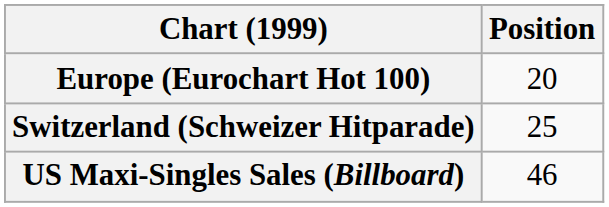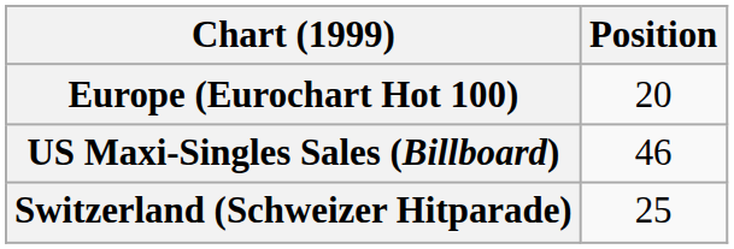 <table class="wikitable sortable plainrowheaders" style="text-align:center">
 <tr>
 <th>Chart (1999)</th>
 <th>Position</th>
 </tr>
 <tr>
 <th scope="row">Europe (Eurochart Hot 100)</th>
 <td>20</td>
 </tr>
 <tr>
+<th scope="row">US Maxi-Singles Sales (<em>Billboard</em>)</th>
+<td>46</td>
+</tr>
+<tr>
 <th scope="row">Switzerland (Schweizer Hitparade)</th>
 <td>25</td>
 </tr>
-<tr>
-<th scope="row">US Maxi-Singles Sales (<em>Billboard</em>)</th>
-<td>46</td>
-</tr>
 </table>
